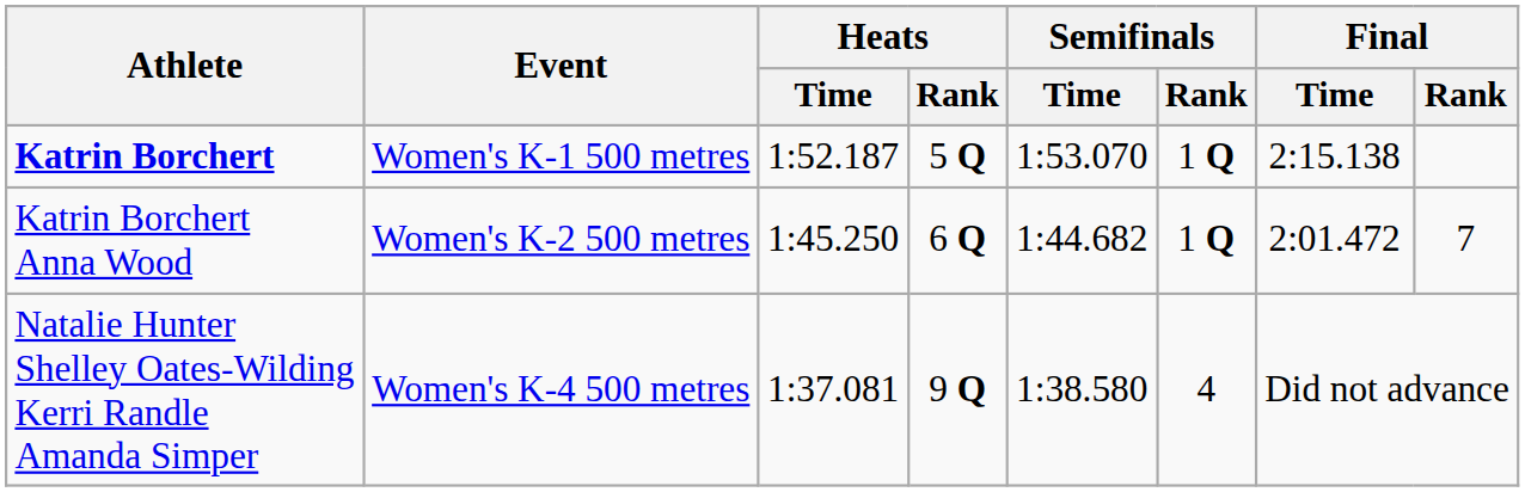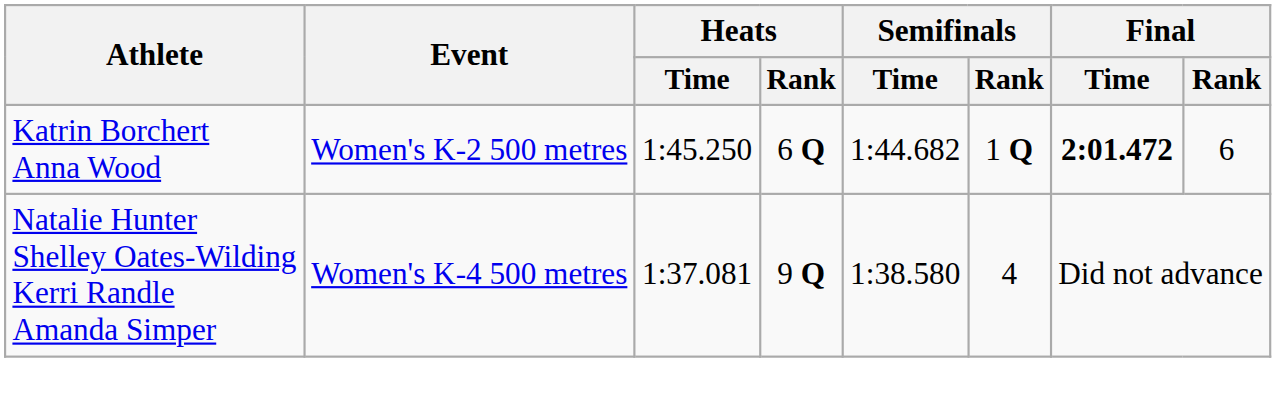 <table class="wikitable" style="font-size:90%">
 <tr>
 <th rowspan=2>Athlete</th>
 <th rowspan=2>Event</th>
 <th colspan=2>Heats</th>
 <th colspan=2>Semifinals</th>
 <th colspan=2>Final</th>
 </tr>
 <tr style="font-size:95%">
 <th>Time</th>
 <th>Rank</th>
 <th>Time</th>
 <th>Rank</th>
 <th>Time</th>
 <th>Rank</th>
 </tr>
 <tr>
-<td align=left><strong><a href='#'>Katrin Borchert</a></strong></td>
-<td align=left><a href='#'>Women's K-1 500 metres</a></td>
-<td align=center>1:52.187</td>
-<td align=center>5 <strong>Q</strong></td>
-<td align=center>1:53.070</td>
-<td align=center>1 <strong>Q</strong></td>
-<td align=center>2:15.138</td>
-<td align=center></td>
-</tr>
-<tr>
 <td align=left><a href='#'>Katrin Borchert</a><br> <a href='#'>Anna Wood</a></td>
 <td align=left><a href='#'>Women's K-2 500 metres</a></td>
 <td align=center>1:45.250</td>
 <td align=center>6 <strong>Q</strong></td>
 <td align=center>1:44.682</td>
 <td align=center>1 <strong>Q</strong></td>
-<td align=center>2:01.472</td>
-<td align=center>7</td>
+<td align=center><strong>2:01.472</strong></td>
+<td align=center>6</td>
 </tr>
 <tr>
 <td align=left><a href='#'>Natalie Hunter</a><br> <a href='#'>Shelley Oates-Wilding</a><br> <a href='#'>Kerri Randle</a><br> <a href='#'>Amanda Simper</a></td>
 <td align=left><a href='#'>Women's K-4 500 metres</a></td>
 <td align=center>1:37.081</td>
 <td align=center>9 <strong>Q</strong></td>
 <td align=center>1:38.580</td>
 <td align=center>4</td>
 <td align=center colspan=2>Did not advance</td>
 </tr>
 </table>
